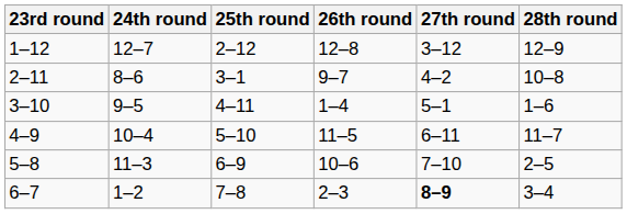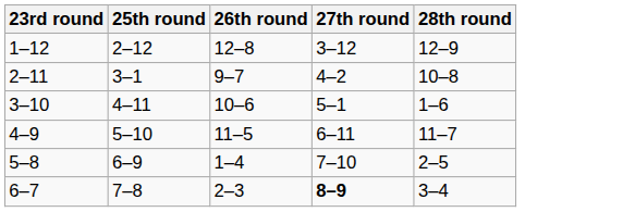 <table class="wikitable">
 <tr>
 <th>23rd round</th>
-<th>24th round</th>
 <th>25th round</th>
 <th>26th round</th>
 <th>27th round</th>
 <th>28th round</th>
 </tr>
 <tr>
 <td>1–12</td>
-<td>12–7</td>
 <td>2–12</td>
 <td>12–8</td>
 <td>3–12</td>
 <td>12–9</td>
 </tr>
 <tr>
 <td>2–11</td>
-<td>8–6</td>
 <td>3–1</td>
 <td>9–7</td>
 <td>4–2</td>
 <td>10–8</td>
 </tr>
 <tr>
 <td>3–10</td>
-<td>9–5</td>
 <td>4–11</td>
-<td>1–4</td>
+<td>10–6</td>
 <td>5–1</td>
 <td>1–6</td>
 </tr>
 <tr>
 <td>4–9</td>
-<td>10–4</td>
 <td>5–10</td>
 <td>11–5</td>
 <td>6–11</td>
 <td>11–7</td>
 </tr>
 <tr>
 <td>5–8</td>
-<td>11–3</td>
 <td>6–9</td>
-<td>10–6</td>
+<td>1–4</td>
 <td>7–10</td>
 <td>2–5</td>
 </tr>
 <tr>
 <td>6–7</td>
-<td>1–2</td>
 <td>7–8</td>
 <td>2–3</td>
 <td><strong>8–9</strong></td>
 <td>3–4</td>
 </tr>
 </table>
